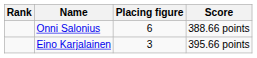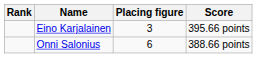 <table class="wikitable" style="text-align:center">
 <tr>
 <th>Rank</th>
 <th>Name</th>
 <th>Placing figure</th>
 <th>Score</th>
 </tr>
 <tr>
 <td></td>
+<td align=left><a href='#'>Eino Karjalainen</a></td>
+<td>3</td>
+<td>395.66 points</td>
+</tr>
+<tr>
+<td></td>
 <td align=left><a href='#'>Onni Salonius</a></td>
 <td>6</td>
 <td>388.66 points</td>
 </tr>
-<tr>
-<td></td>
-<td align=left><a href='#'>Eino Karjalainen</a></td>
-<td>3</td>
-<td>395.66 points</td>
-</tr>
 </table>
